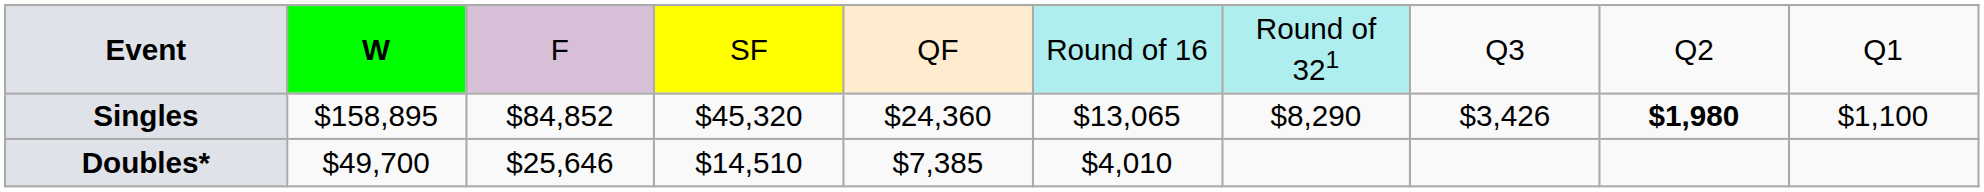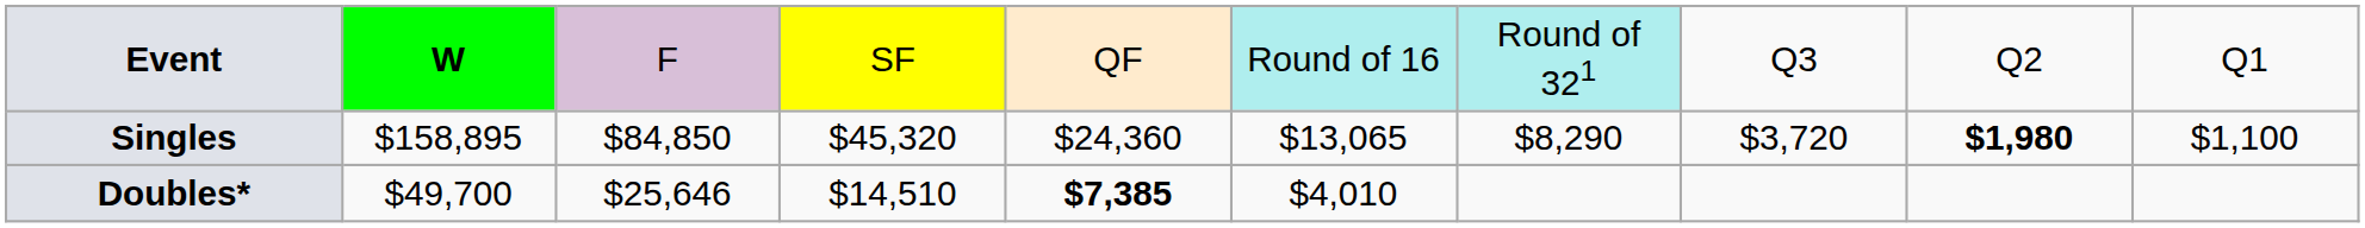 <table class=wikitable style=font-size:90%;text-align:center>
 <tr>
 <td style="width:130px; background:#dfe2e9;"><strong>Event</strong></td>
 <td style="width:80px; background:lime;"><strong>W</strong></td>
 <td style="width:85px; background:thistle;">F</td>
 <td style="width:85px; background:#ff0;">SF</td>
 <td style="width:85px; background:#ffebcd;">QF</td>
 <td style="width:85px; background:#afeeee;">Round of 16</td>
 <td style="width:85px; background:#afeeee;">Round of 32<sup>1</sup></td>
 <td width=85>Q3</td>
 <td width=85>Q2</td>
 <td width=85>Q1</td>
 </tr>
 <tr>
 <td style="background:#dfe2e9;"><strong>Singles</strong></td>
 <td>$158,895</td>
-<td>$84,852</td>
+<td>$84,850</td>
 <td>$45,320</td>
 <td>$24,360</td>
 <td>$13,065</td>
 <td>$8,290</td>
-<td>$3,426</td>
+<td>$3,720</td>
 <td><strong>$1,980</strong></td>
 <td>$1,100</td>
 </tr>
 <tr>
 <td style="background:#dfe2e9;"><strong>Doubles*</strong></td>
 <td>$49,700</td>
 <td>$25,646</td>
 <td>$14,510</td>
-<td>$7,385</td>
+<td><strong>$7,385</strong></td>
 <td>$4,010</td>
 <td></td>
 <td></td>
 <td></td>
 <td></td>
 </tr>
 </table>
